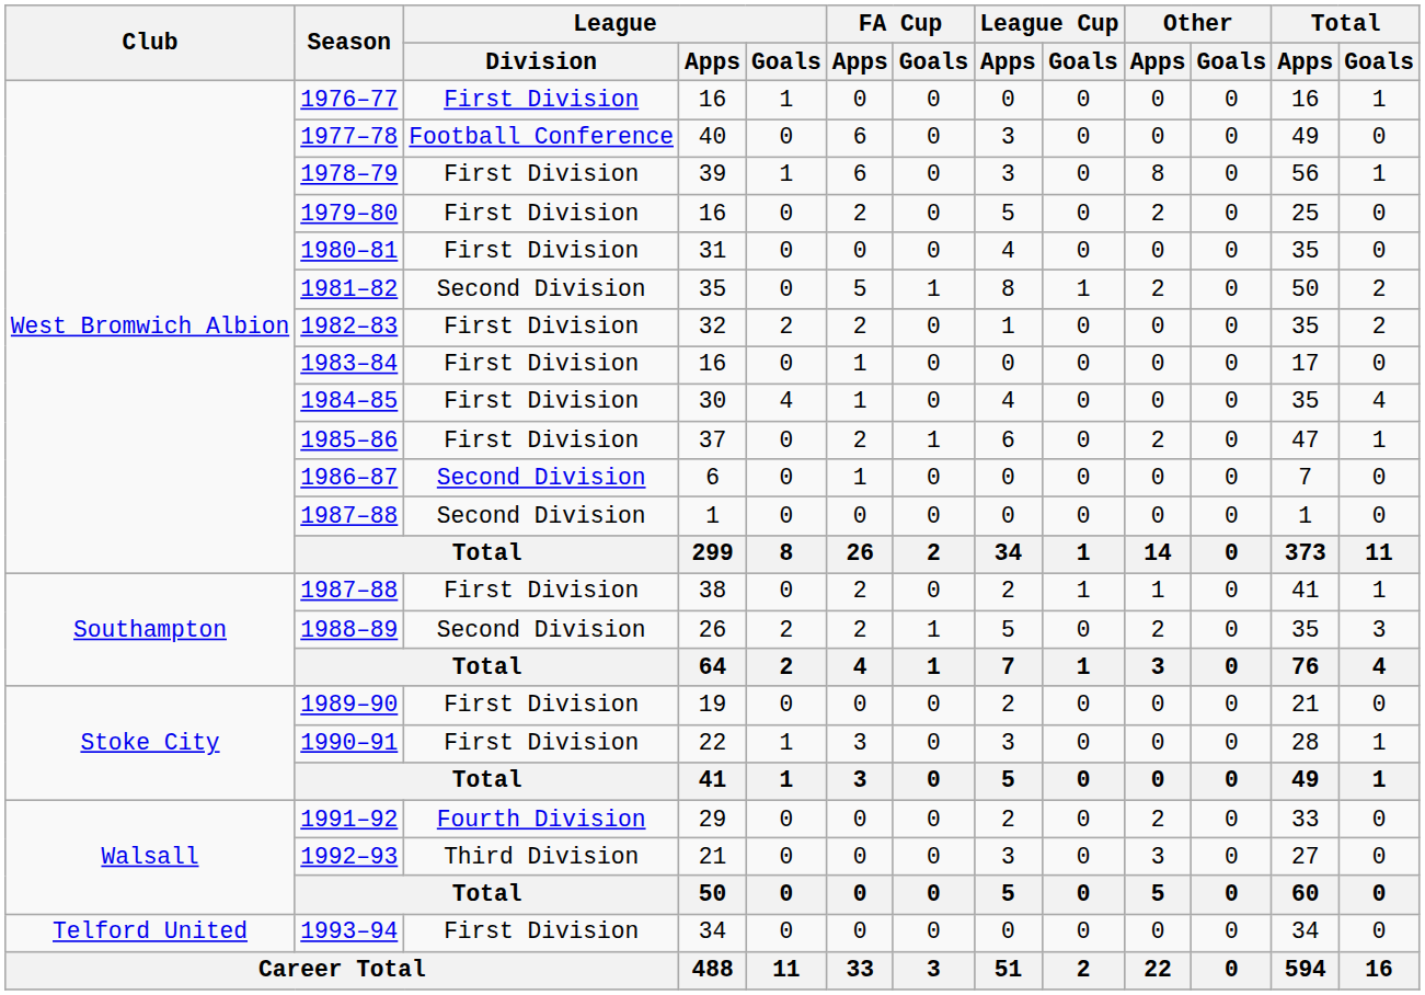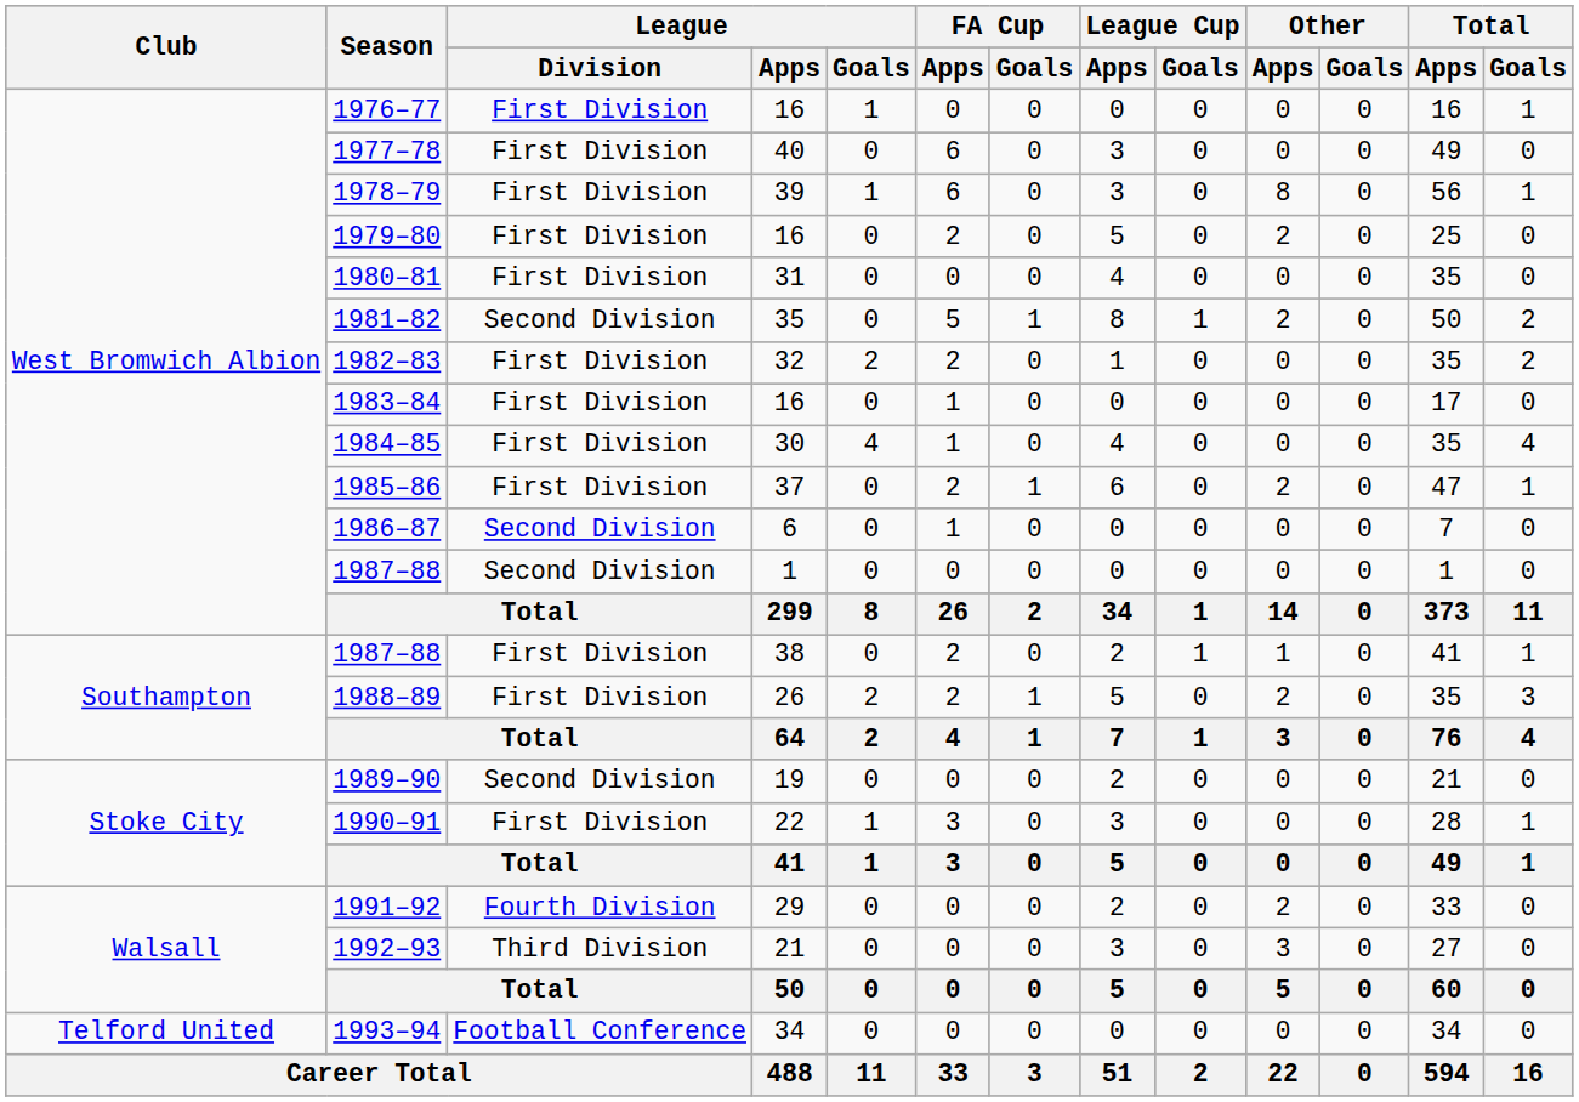 <table class="wikitable" style="text-align: center;">
 <tr>
 <th rowspan="2">Club</th>
 <th rowspan="2">Season</th>
 <th colspan="3">League</th>
 <th colspan="2">FA Cup</th>
 <th colspan="2">League Cup</th>
 <th colspan="2">Other</th>
 <th colspan="2">Total</th>
 </tr>
 <tr>
 <th>Division</th>
 <th>Apps</th>
 <th>Goals</th>
 <th>Apps</th>
 <th>Goals</th>
 <th>Apps</th>
 <th>Goals</th>
 <th>Apps</th>
 <th>Goals</th>
 <th>Apps</th>
 <th>Goals</th>
 </tr>
 <tr>
 <td rowspan="13"><a href='#'>West Bromwich Albion</a></td>
 <td><a href='#'>1976–77</a></td>
 <td><a href='#'>First Division</a></td>
 <td>16</td>
 <td>1</td>
 <td>0</td>
 <td>0</td>
 <td>0</td>
 <td>0</td>
 <td>0</td>
 <td>0</td>
 <td>16</td>
 <td>1</td>
 </tr>
 <tr>
 <td><a href='#'>1977–78</a></td>
-<td><a href='#'>Football Conference</a></td>
+<td>First Division</td>
 <td>40</td>
 <td>0</td>
 <td>6</td>
 <td>0</td>
 <td>3</td>
 <td>0</td>
 <td>0</td>
 <td>0</td>
 <td>49</td>
 <td>0</td>
 </tr>
 <tr>
 <td><a href='#'>1978–79</a></td>
 <td>First Division</td>
 <td>39</td>
 <td>1</td>
 <td>6</td>
 <td>0</td>
 <td>3</td>
 <td>0</td>
 <td>8</td>
 <td>0</td>
 <td>56</td>
 <td>1</td>
 </tr>
 <tr>
 <td><a href='#'>1979–80</a></td>
 <td>First Division</td>
 <td>16</td>
 <td>0</td>
 <td>2</td>
 <td>0</td>
 <td>5</td>
 <td>0</td>
 <td>2</td>
 <td>0</td>
 <td>25</td>
 <td>0</td>
 </tr>
 <tr>
 <td><a href='#'>1980–81</a></td>
 <td>First Division</td>
 <td>31</td>
 <td>0</td>
 <td>0</td>
 <td>0</td>
 <td>4</td>
 <td>0</td>
 <td>0</td>
 <td>0</td>
 <td>35</td>
 <td>0</td>
 </tr>
 <tr>
 <td><a href='#'>1981–82</a></td>
 <td>Second Division</td>
 <td>35</td>
 <td>0</td>
 <td>5</td>
 <td>1</td>
 <td>8</td>
 <td>1</td>
 <td>2</td>
 <td>0</td>
 <td>50</td>
 <td>2</td>
 </tr>
 <tr>
 <td><a href='#'>1982–83</a></td>
 <td>First Division</td>
 <td>32</td>
 <td>2</td>
 <td>2</td>
 <td>0</td>
 <td>1</td>
 <td>0</td>
 <td>0</td>
 <td>0</td>
 <td>35</td>
 <td>2</td>
 </tr>
 <tr>
 <td><a href='#'>1983–84</a></td>
 <td>First Division</td>
 <td>16</td>
 <td>0</td>
 <td>1</td>
 <td>0</td>
 <td>0</td>
 <td>0</td>
 <td>0</td>
 <td>0</td>
 <td>17</td>
 <td>0</td>
 </tr>
 <tr>
 <td><a href='#'>1984–85</a></td>
 <td>First Division</td>
 <td>30</td>
 <td>4</td>
 <td>1</td>
 <td>0</td>
 <td>4</td>
 <td>0</td>
 <td>0</td>
 <td>0</td>
 <td>35</td>
 <td>4</td>
 </tr>
 <tr>
 <td><a href='#'>1985–86</a></td>
 <td>First Division</td>
 <td>37</td>
 <td>0</td>
 <td>2</td>
 <td>1</td>
 <td>6</td>
 <td>0</td>
 <td>2</td>
 <td>0</td>
 <td>47</td>
 <td>1</td>
 </tr>
 <tr>
 <td><a href='#'>1986–87</a></td>
 <td><a href='#'>Second Division</a></td>
 <td>6</td>
 <td>0</td>
 <td>1</td>
 <td>0</td>
 <td>0</td>
 <td>0</td>
 <td>0</td>
 <td>0</td>
 <td>7</td>
 <td>0</td>
 </tr>
 <tr>
 <td><a href='#'>1987–88</a></td>
 <td>Second Division</td>
 <td>1</td>
 <td>0</td>
 <td>0</td>
 <td>0</td>
 <td>0</td>
 <td>0</td>
 <td>0</td>
 <td>0</td>
 <td>1</td>
 <td>0</td>
 </tr>
 <tr>
 <th colspan="2">Total</th>
 <th>299</th>
 <th>8</th>
 <th>26</th>
 <th>2</th>
 <th>34</th>
 <th>1</th>
 <th>14</th>
 <th>0</th>
 <th>373</th>
 <th>11</th>
 </tr>
 <tr>
 <td rowspan="3"><a href='#'>Southampton</a></td>
 <td><a href='#'>1987–88</a></td>
 <td>First Division</td>
 <td>38</td>
 <td>0</td>
 <td>2</td>
 <td>0</td>
 <td>2</td>
 <td>1</td>
 <td>1</td>
 <td>0</td>
 <td>41</td>
 <td>1</td>
 </tr>
 <tr>
 <td><a href='#'>1988–89</a></td>
-<td>Second Division</td>
+<td>First Division</td>
 <td>26</td>
 <td>2</td>
 <td>2</td>
 <td>1</td>
 <td>5</td>
 <td>0</td>
 <td>2</td>
 <td>0</td>
 <td>35</td>
 <td>3</td>
 </tr>
 <tr>
 <th colspan="2">Total</th>
 <th>64</th>
 <th>2</th>
 <th>4</th>
 <th>1</th>
 <th>7</th>
 <th>1</th>
 <th>3</th>
 <th>0</th>
 <th>76</th>
 <th>4</th>
 </tr>
 <tr>
 <td rowspan="3"><a href='#'>Stoke City</a></td>
 <td><a href='#'>1989–90</a></td>
-<td>First Division</td>
+<td>Second Division</td>
 <td>19</td>
 <td>0</td>
 <td>0</td>
 <td>0</td>
 <td>2</td>
 <td>0</td>
 <td>0</td>
 <td>0</td>
 <td>21</td>
 <td>0</td>
 </tr>
 <tr>
 <td><a href='#'>1990–91</a></td>
 <td>First Division</td>
 <td>22</td>
 <td>1</td>
 <td>3</td>
 <td>0</td>
 <td>3</td>
 <td>0</td>
 <td>0</td>
 <td>0</td>
 <td>28</td>
 <td>1</td>
 </tr>
 <tr>
 <th colspan="2">Total</th>
 <th>41</th>
 <th>1</th>
 <th>3</th>
 <th>0</th>
 <th>5</th>
 <th>0</th>
 <th>0</th>
 <th>0</th>
 <th>49</th>
 <th>1</th>
 </tr>
 <tr>
 <td rowspan="3"><a href='#'>Walsall</a></td>
 <td><a href='#'>1991–92</a></td>
 <td><a href='#'>Fourth Division</a></td>
 <td>29</td>
 <td>0</td>
 <td>0</td>
 <td>0</td>
 <td>2</td>
 <td>0</td>
 <td>2</td>
 <td>0</td>
 <td>33</td>
 <td>0</td>
 </tr>
 <tr>
 <td><a href='#'>1992–93</a></td>
 <td>Third Division</td>
 <td>21</td>
 <td>0</td>
 <td>0</td>
 <td>0</td>
 <td>3</td>
 <td>0</td>
 <td>3</td>
 <td>0</td>
 <td>27</td>
 <td>0</td>
 </tr>
 <tr>
 <th colspan="2">Total</th>
 <th>50</th>
 <th>0</th>
 <th>0</th>
 <th>0</th>
 <th>5</th>
 <th>0</th>
 <th>5</th>
 <th>0</th>
 <th>60</th>
 <th>0</th>
 </tr>
 <tr>
 <td><a href='#'>Telford United</a></td>
 <td><a href='#'>1993–94</a></td>
-<td>First Division</td>
+<td><a href='#'>Football Conference</a></td>
 <td>34</td>
 <td>0</td>
 <td>0</td>
 <td>0</td>
 <td>0</td>
 <td>0</td>
 <td>0</td>
 <td>0</td>
 <td>34</td>
 <td>0</td>
 </tr>
 <tr>
 <th colspan="3">Career Total</th>
 <th>488</th>
 <th>11</th>
 <th>33</th>
 <th>3</th>
 <th>51</th>
 <th>2</th>
 <th>22</th>
 <th>0</th>
 <th>594</th>
 <th>16</th>
 </tr>
 </table>
